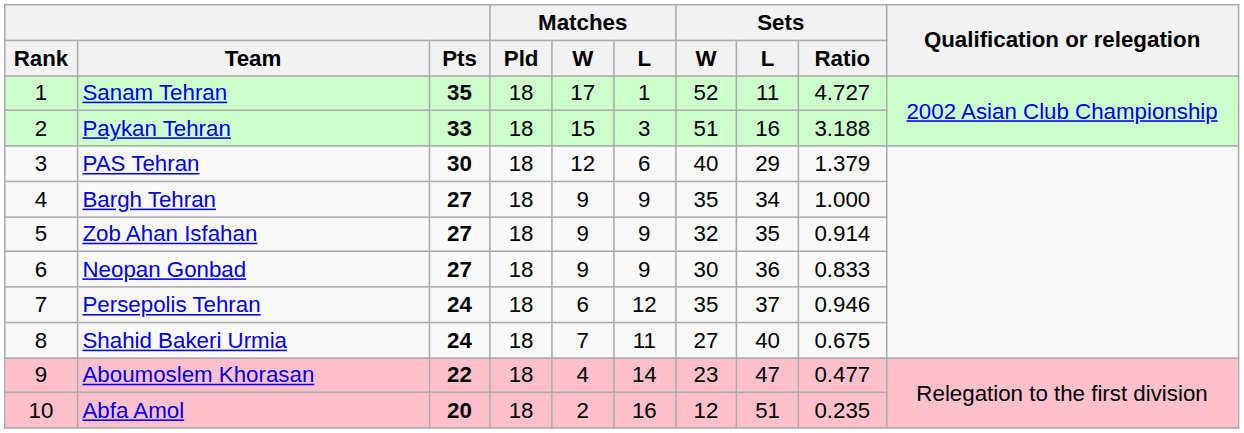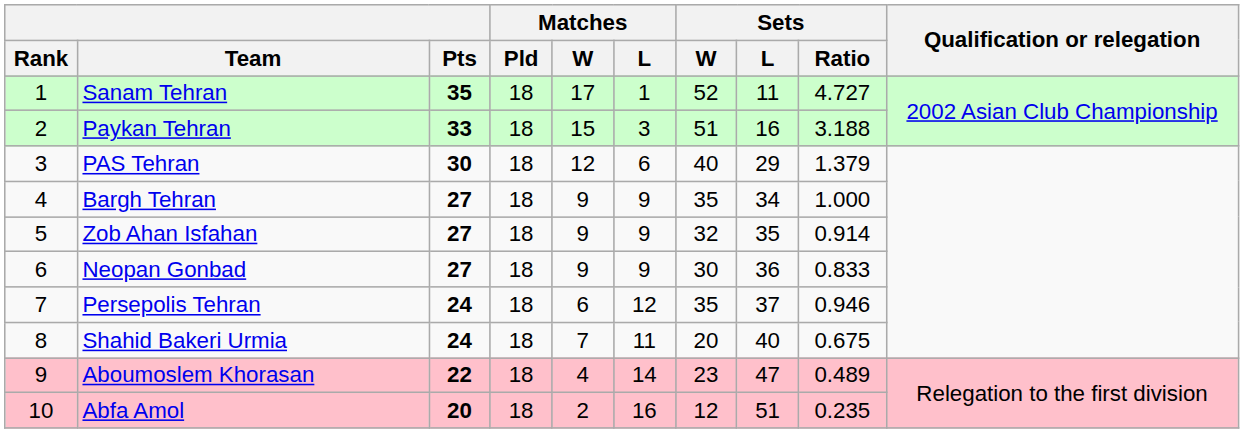 <table class="wikitable" style="text-align:center; font-size:90%">
 <tr>
 <th colspan=3></th>
 <th colspan=3>Matches</th>
 <th colspan=3>Sets</th>
 <th rowspan=2 width=220>Qualification or relegation</th>
 </tr>
 <tr>
 <th width=40>Rank</th>
 <th width=220>Team</th>
 <th width=33>Pts</th>
 <th width=33>Pld</th>
 <th width=33>W</th>
 <th width=33>L</th>
 <th width=33>W</th>
 <th width=33>L</th>
 <th width=50>Ratio</th>
 </tr>
 <tr bgcolor=ccffcc>
 <td>1</td>
 <td align="left"><a href='#'>Sanam Tehran</a></td>
 <td><strong>35</strong></td>
 <td>18</td>
 <td>17</td>
 <td>1</td>
 <td>52</td>
 <td>11</td>
 <td>4.727</td>
 <td rowspan=2><a href='#'>2002 Asian Club Championship</a></td>
 </tr>
 <tr bgcolor=ccffcc>
 <td>2</td>
 <td align="left"><a href='#'>Paykan Tehran</a></td>
 <td><strong>33</strong></td>
 <td>18</td>
 <td>15</td>
 <td>3</td>
 <td>51</td>
 <td>16</td>
 <td>3.188</td>
 </tr>
 <tr>
 <td>3</td>
 <td align="left"><a href='#'>PAS Tehran</a></td>
 <td><strong>30</strong></td>
 <td>18</td>
 <td>12</td>
 <td>6</td>
 <td>40</td>
 <td>29</td>
 <td>1.379</td>
 <td rowspan=6></td>
 </tr>
 <tr>
 <td>4</td>
 <td align="left"><a href='#'>Bargh Tehran</a></td>
 <td><strong>27</strong></td>
 <td>18</td>
 <td>9</td>
 <td>9</td>
 <td>35</td>
 <td>34</td>
 <td>1.000</td>
 </tr>
 <tr>
 <td>5</td>
 <td align="left"><a href='#'>Zob Ahan Isfahan</a></td>
 <td><strong>27</strong></td>
 <td>18</td>
 <td>9</td>
 <td>9</td>
 <td>32</td>
 <td>35</td>
 <td>0.914</td>
 </tr>
 <tr>
 <td>6</td>
 <td align="left"><a href='#'>Neopan Gonbad</a></td>
 <td><strong>27</strong></td>
 <td>18</td>
 <td>9</td>
 <td>9</td>
 <td>30</td>
 <td>36</td>
 <td>0.833</td>
 </tr>
 <tr>
 <td>7</td>
 <td align="left"><a href='#'>Persepolis Tehran</a></td>
 <td><strong>24</strong></td>
 <td>18</td>
 <td>6</td>
 <td>12</td>
 <td>35</td>
 <td>37</td>
 <td>0.946</td>
 </tr>
 <tr>
 <td>8</td>
 <td align="left"><a href='#'>Shahid Bakeri Urmia</a></td>
 <td><strong>24</strong></td>
 <td>18</td>
 <td>7</td>
 <td>11</td>
-<td>27</td>
+<td>20</td>
 <td>40</td>
 <td>0.675</td>
 </tr>
 <tr bgcolor=pink>
 <td>9</td>
 <td align="left"><a href='#'>Aboumoslem Khorasan</a></td>
 <td><strong>22</strong></td>
 <td>18</td>
 <td>4</td>
 <td>14</td>
 <td>23</td>
 <td>47</td>
-<td>0.477</td>
+<td>0.489</td>
 <td rowspan=2>Relegation to the first division</td>
 </tr>
 <tr bgcolor=pink>
 <td>10</td>
 <td align="left"><a href='#'>Abfa Amol</a></td>
 <td><strong>20</strong></td>
 <td>18</td>
 <td>2</td>
 <td>16</td>
 <td>12</td>
 <td>51</td>
 <td>0.235</td>
 </tr>
 </table>
